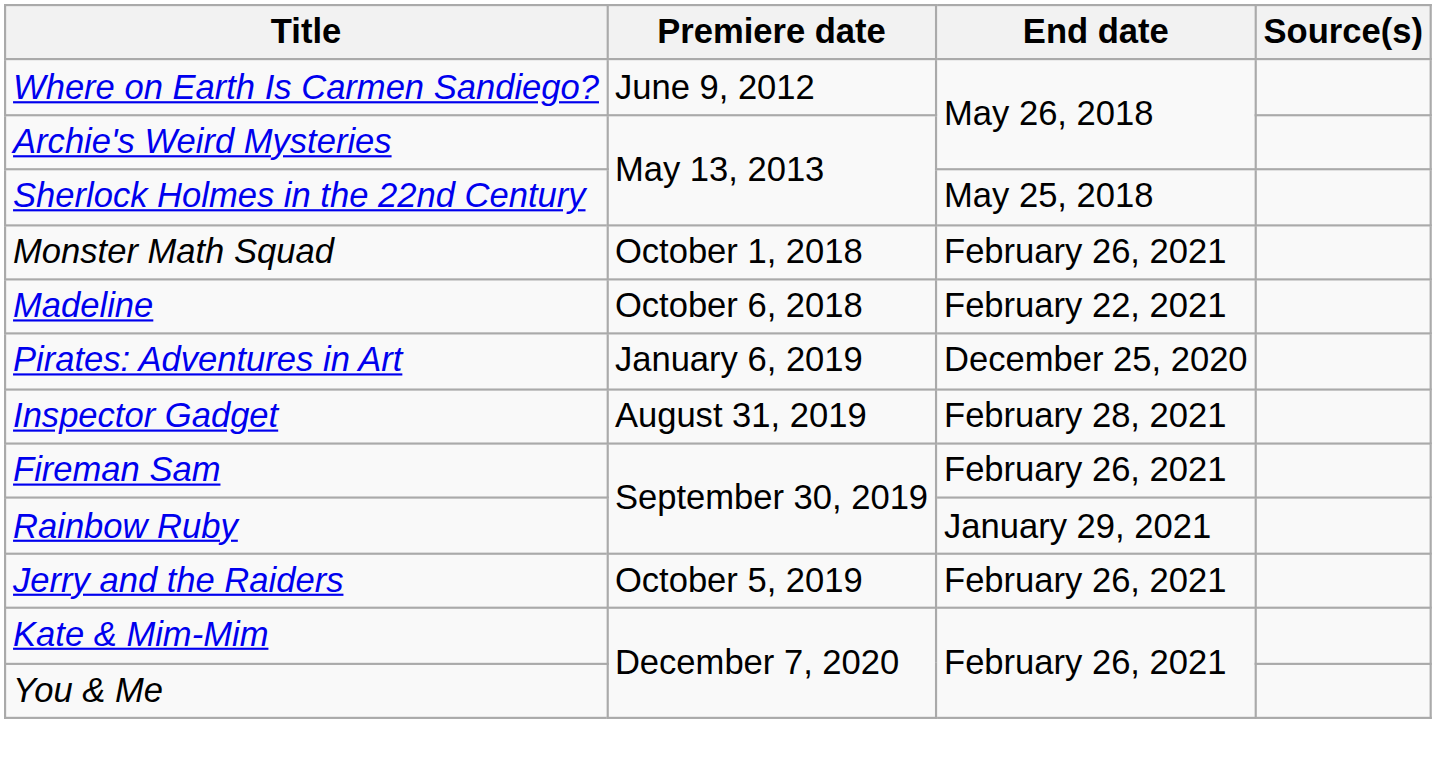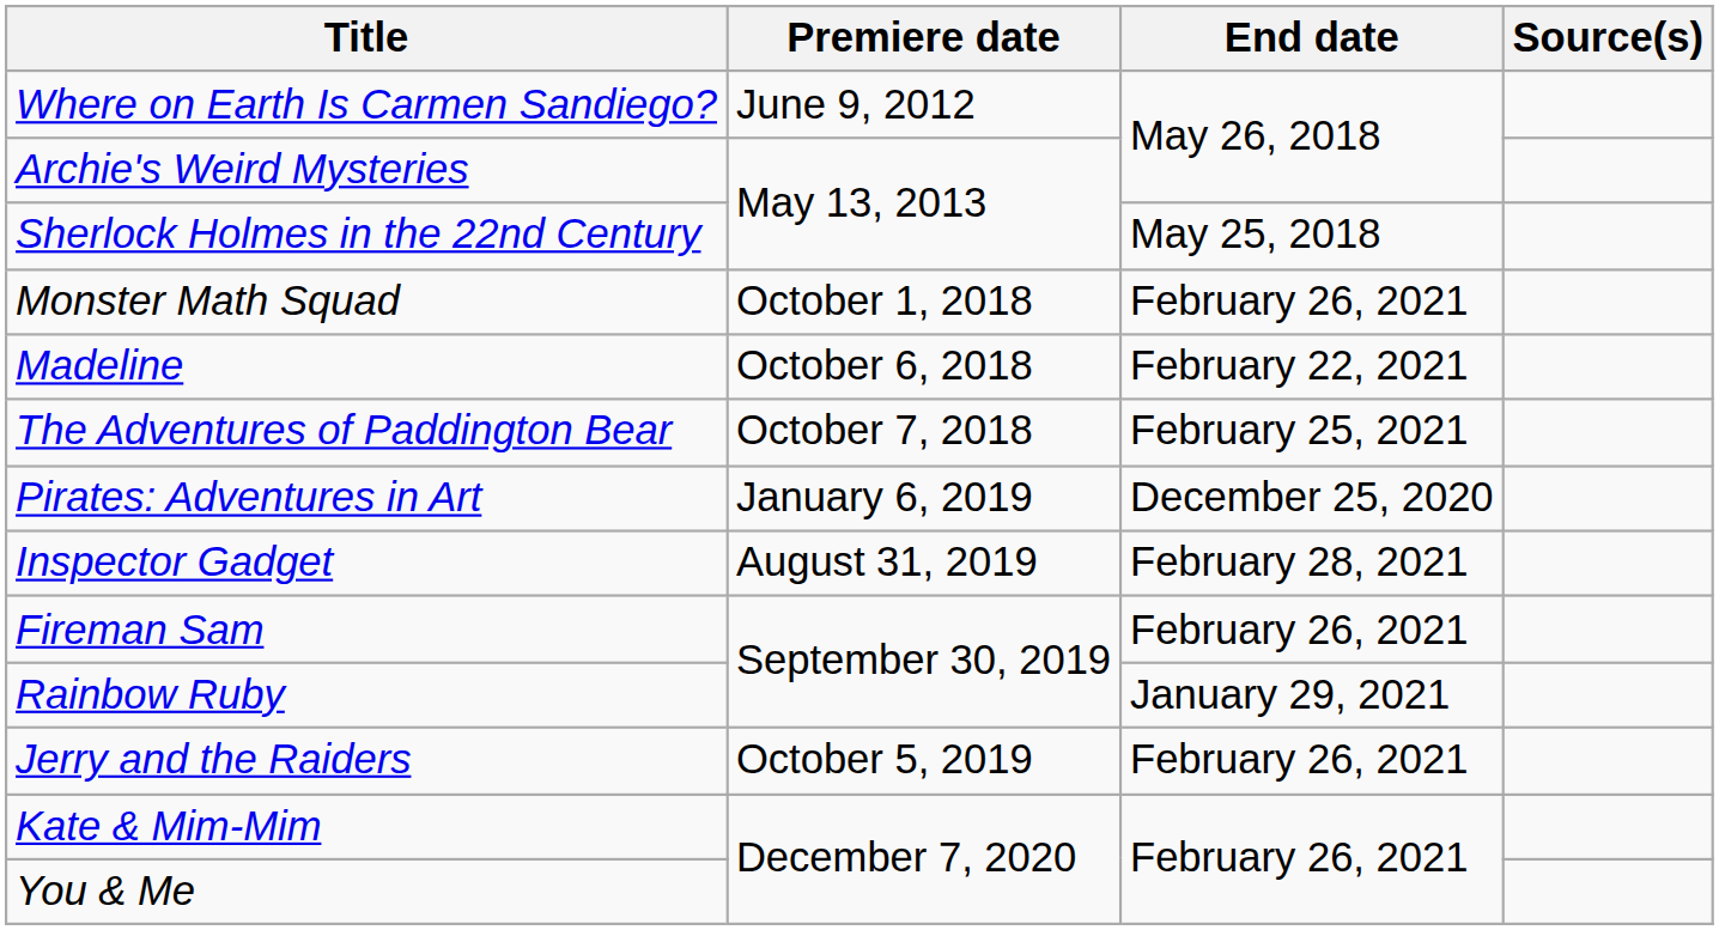 <table class="wikitable sortable">
 <tr>
 <th>Title</th>
 <th>Premiere date</th>
 <th>End date</th>
 <th>Source(s)</th>
 </tr>
 <tr>
 <td><em><a href='#'>Where on Earth Is Carmen Sandiego?</a></em></td>
 <td>June 9, 2012</td>
 <td rowspan=2>May 26, 2018</td>
 <td></td>
 </tr>
 <tr>
 <td><em><a href='#'>Archie's Weird Mysteries</a></em></td>
 <td rowspan=2>May 13, 2013</td>
 <td></td>
 </tr>
 <tr>
 <td><em><a href='#'>Sherlock Holmes in the 22nd Century</a></em></td>
 <td>May 25, 2018</td>
 <td></td>
 </tr>
 <tr>
 <td><em>Monster Math Squad</em></td>
 <td>October 1, 2018</td>
 <td>February 26, 2021</td>
 <td></td>
 </tr>
 <tr>
 <td><em><a href='#'>Madeline</a></em></td>
 <td>October 6, 2018</td>
 <td>February 22, 2021</td>
+<td></td>
+</tr>
+<tr>
+<td><em><a href='#'>The Adventures of Paddington Bear</a></em></td>
+<td>October 7, 2018</td>
+<td>February 25, 2021</td>
 <td></td>
 </tr>
 <tr>
 <td><em><a href='#'>Pirates: Adventures in Art</a></em></td>
 <td>January 6, 2019</td>
 <td>December 25, 2020</td>
 <td></td>
 </tr>
 <tr>
 <td><em><a href='#'>Inspector Gadget</a></em></td>
 <td>August 31, 2019</td>
 <td>February 28, 2021</td>
 <td></td>
 </tr>
 <tr>
 <td><em><a href='#'>Fireman Sam</a></em></td>
 <td rowspan=2>September 30, 2019</td>
 <td>February 26, 2021</td>
 <td></td>
 </tr>
 <tr>
 <td><em><a href='#'>Rainbow Ruby</a></em></td>
 <td>January 29, 2021</td>
 <td></td>
 </tr>
 <tr>
 <td><em><a href='#'>Jerry and the Raiders</a></em></td>
 <td>October 5, 2019</td>
 <td>February 26, 2021</td>
 <td></td>
 </tr>
 <tr>
 <td><em><a href='#'>Kate & Mim-Mim</a></em></td>
 <td rowspan=2>December 7, 2020</td>
 <td rowspan=2>February 26, 2021</td>
 <td></td>
 </tr>
 <tr>
 <td><em>You & Me</em></td>
 <td></td>
 </tr>
 </table>
